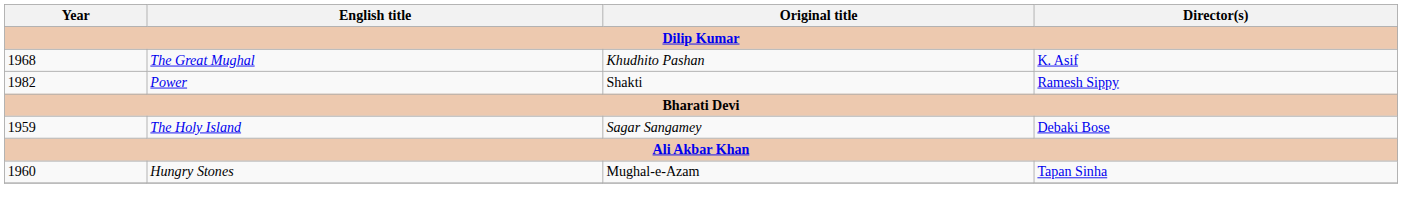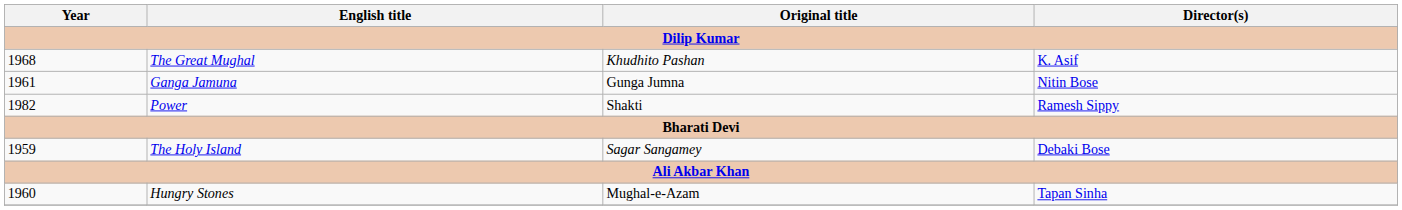 <table class="sortable wikitable" style="width:100%; margin-bottom:4px" cellpadding="5">
 <tr>
 <th scope="col">Year</th>
 <th scope="col">English title</th>
 <th scope="col">Original title</th>
 <th scope="col">Director(s)</th>
 </tr>
 <tr>
 <th colspan="4" style="background:#EDC9AF"><a href='#'>Dilip Kumar</a></th>
 </tr>
 <tr>
 <td>1968</td>
 <td><em><a href='#'>The Great Mughal</a></em></td>
 <td><em>Khudhito Pashan</em></td>
 <td><a href='#'>K. Asif</a></td>
+</tr>
+<tr>
+<td>1961</td>
+<td><em><a href='#'>Ganga Jamuna</a></em></td>
+<td>Gunga Jumna</td>
+<td><a href='#'>Nitin Bose</a></td>
 </tr>
 <tr>
 <td>1982</td>
 <td><em><a href='#'>Power</a></em></td>
 <td>Shakti</td>
 <td><a href='#'>Ramesh Sippy</a></td>
 </tr>
 <tr>
 <th colspan="4" style="background:#EDC9AF">Bharati Devi</th>
 </tr>
 <tr>
 <td>1959</td>
 <td><em><a href='#'>The Holy Island</a></em></td>
 <td><em>Sagar Sangamey</em></td>
 <td><a href='#'>Debaki Bose</a></td>
 </tr>
 <tr>
 <th colspan="4" style="background:#EDC9AF"><a href='#'>Ali Akbar Khan</a></th>
 </tr>
 <tr>
 <td>1960</td>
 <td><em>Hungry Stones</em></td>
 <td>Mughal-e-Azam</td>
 <td><a href='#'>Tapan Sinha</a></td>
 </tr>
 <tr>
 </tr>
 </table>
